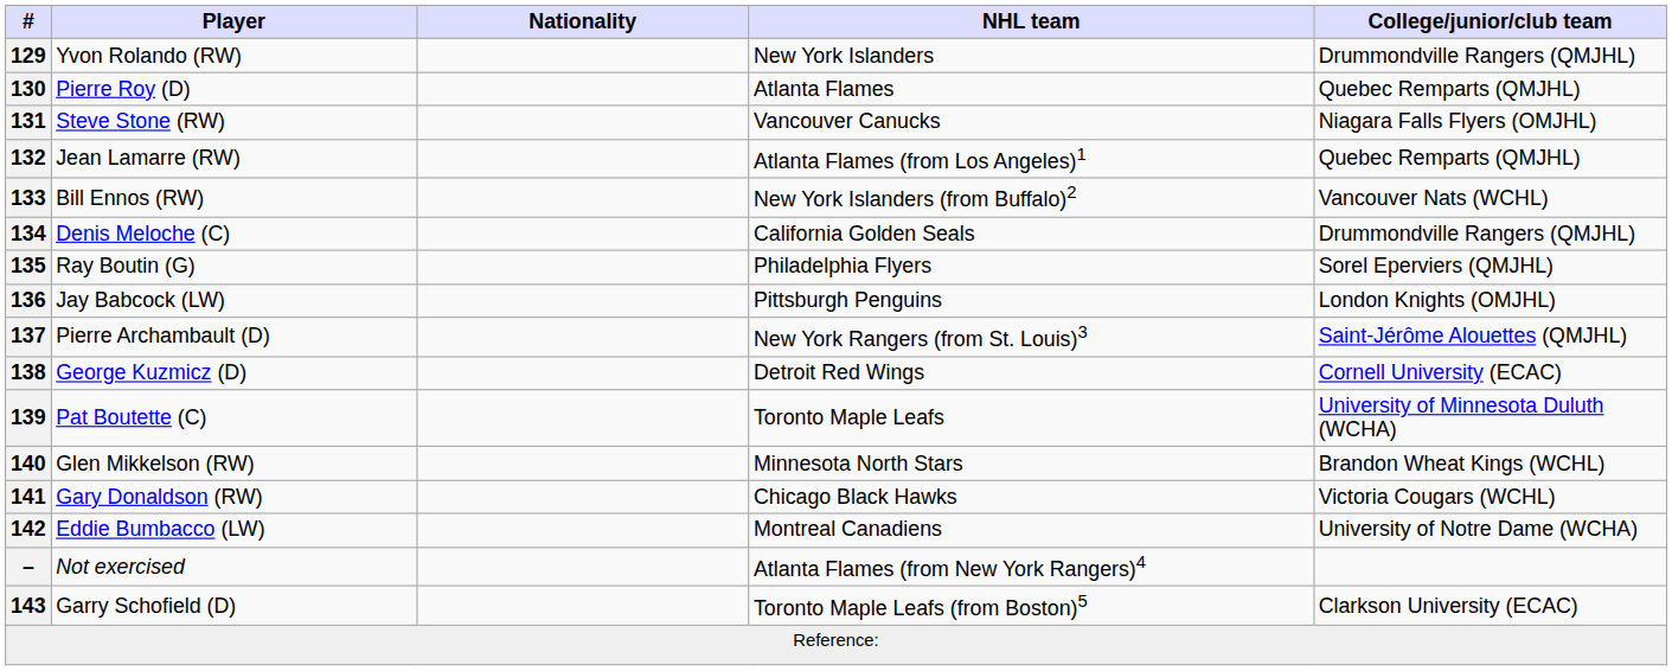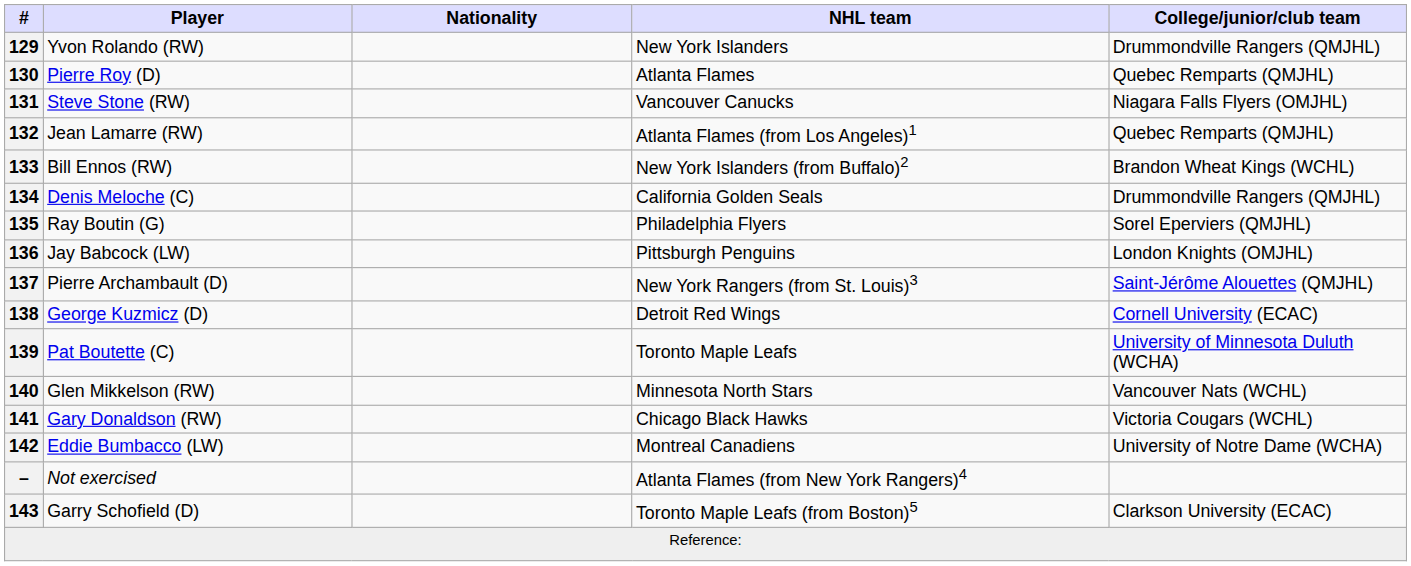 <table class="wikitable" style="width: 100%">
 <tr>
 <th style="background:#ddf; width:2.75%;">#</th>
 <th style="background:#ddf; width:22.0%;">Player</th>
 <th style="background:#ddf; width:20.0%;">Nationality</th>
 <th style="background:#ddf; width:34.0%;">NHL team</th>
 <th style="background:#ddf; width:100.0%;">College/junior/club team</th>
 </tr>
 <tr>
 <th>129</th>
 <td>Yvon Rolando (RW)</td>
 <td></td>
 <td>New York Islanders</td>
 <td>Drummondville Rangers (QMJHL)</td>
 </tr>
 <tr>
 <th>130</th>
 <td><a href='#'>Pierre Roy</a> (D)</td>
 <td></td>
 <td>Atlanta Flames</td>
 <td>Quebec Remparts (QMJHL)</td>
 </tr>
 <tr>
 <th>131</th>
 <td><a href='#'>Steve Stone</a> (RW)</td>
 <td></td>
 <td>Vancouver Canucks</td>
 <td>Niagara Falls Flyers (OMJHL)</td>
 </tr>
 <tr>
 <th>132</th>
 <td>Jean Lamarre (RW)</td>
 <td></td>
 <td>Atlanta Flames (from Los Angeles)<sup>1</sup></td>
 <td>Quebec Remparts (QMJHL)</td>
 </tr>
 <tr>
 <th>133</th>
 <td>Bill Ennos (RW)</td>
 <td></td>
 <td>New York Islanders (from Buffalo)<sup>2</sup></td>
-<td>Vancouver Nats (WCHL)</td>
+<td>Brandon Wheat Kings (WCHL)</td>
 </tr>
 <tr>
 <th>134</th>
 <td><a href='#'>Denis Meloche</a> (C)</td>
 <td></td>
 <td>California Golden Seals</td>
 <td>Drummondville Rangers (QMJHL)</td>
 </tr>
 <tr>
 <th>135</th>
 <td>Ray Boutin (G)</td>
 <td></td>
 <td>Philadelphia Flyers</td>
 <td>Sorel Eperviers (QMJHL)</td>
 </tr>
 <tr>
 <th>136</th>
 <td>Jay Babcock (LW)</td>
 <td></td>
 <td>Pittsburgh Penguins</td>
 <td>London Knights (OMJHL)</td>
 </tr>
 <tr>
 <th>137</th>
 <td>Pierre Archambault (D)</td>
 <td></td>
 <td>New York Rangers (from St. Louis)<sup>3</sup></td>
 <td><a href='#'>Saint-Jérôme Alouettes</a> (QMJHL)</td>
 </tr>
 <tr>
 <th>138</th>
 <td><a href='#'>George Kuzmicz</a> (D)</td>
 <td></td>
 <td>Detroit Red Wings</td>
 <td><a href='#'>Cornell University</a> (ECAC)</td>
 </tr>
 <tr>
 <th>139</th>
 <td><a href='#'>Pat Boutette</a> (C)</td>
 <td></td>
 <td>Toronto Maple Leafs</td>
 <td><a href='#'>University of Minnesota Duluth</a> (WCHA)</td>
 </tr>
 <tr>
 <th>140</th>
 <td>Glen Mikkelson (RW)</td>
 <td></td>
 <td>Minnesota North Stars</td>
-<td>Brandon Wheat Kings (WCHL)</td>
+<td>Vancouver Nats (WCHL)</td>
 </tr>
 <tr>
 <th>141</th>
 <td><a href='#'>Gary Donaldson</a> (RW)</td>
 <td></td>
 <td>Chicago Black Hawks</td>
 <td>Victoria Cougars (WCHL)</td>
 </tr>
 <tr>
 <th>142</th>
 <td><a href='#'>Eddie Bumbacco</a> (LW)</td>
 <td></td>
 <td>Montreal Canadiens</td>
 <td>University of Notre Dame (WCHA)</td>
 </tr>
 <tr>
 <th>–</th>
 <td><em>Not exercised</em></td>
 <td></td>
 <td>Atlanta Flames (from New York Rangers)<sup>4</sup></td>
 <td></td>
 </tr>
 <tr>
 <th>143</th>
 <td>Garry Schofield (D)</td>
 <td></td>
 <td>Toronto Maple Leafs (from Boston)<sup>5</sup></td>
 <td>Clarkson University (ECAC)</td>
 </tr>
 <tr>
 <td align=center colspan="6" bgcolor="#efefef"><sup>Reference: </sup></td>
 </tr>
 </table>
